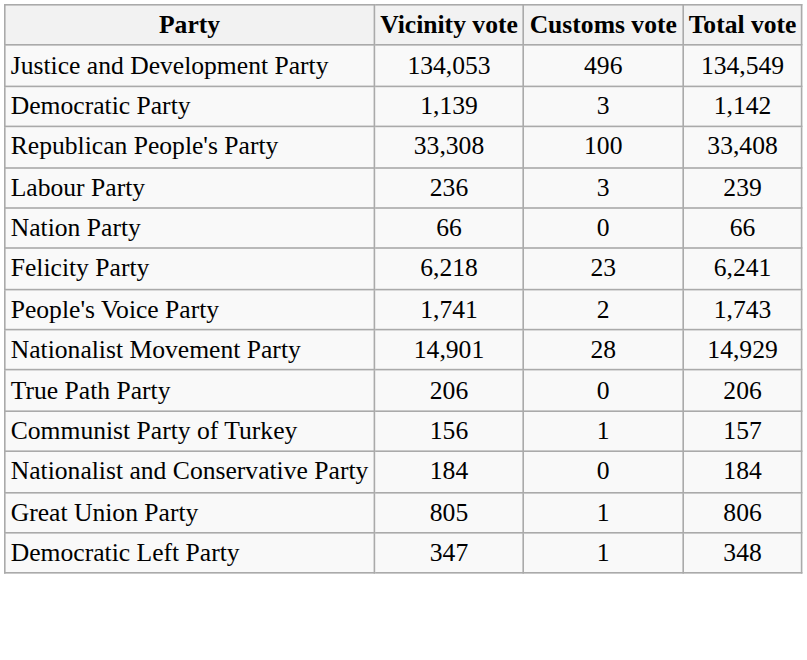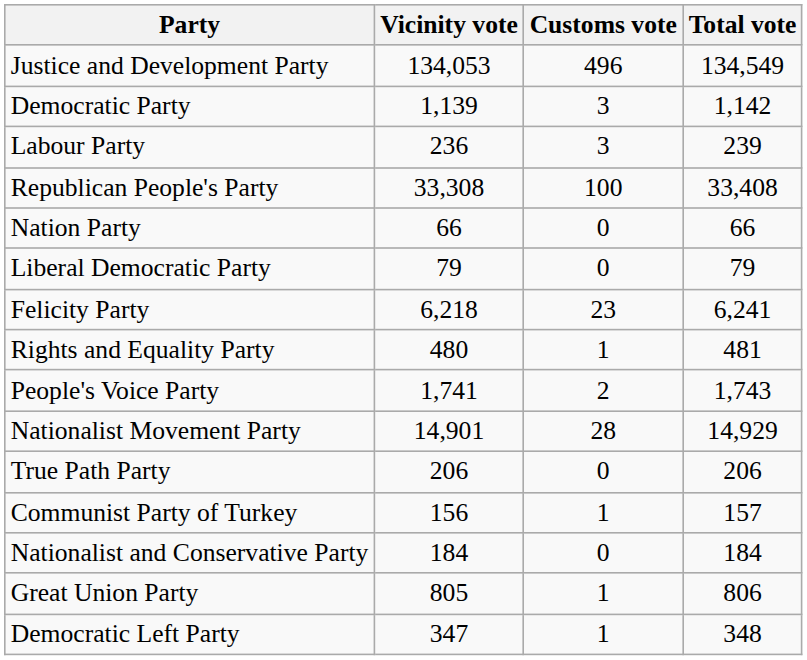 <table class="wikitable sortable">
 <tr>
 <th style="text-align:center;">Party</th>
 <th style="text-align:center;">Vicinity vote</th>
 <th style="text-align:center;">Customs vote</th>
 <th style="text-align:center;">Total vote</th>
 </tr>
 <tr>
 <td>Justice and Development Party</td>
 <td style="text-align:center;">134,053</td>
 <td style="text-align:center;">496</td>
 <td style="text-align:center;">134,549</td>
 </tr>
 <tr>
 <td>Democratic Party</td>
 <td style="text-align:center;">1,139</td>
 <td style="text-align:center;">3</td>
 <td style="text-align:center;">1,142</td>
 </tr>
 <tr>
+<td>Labour Party</td>
+<td style="text-align:center;">236</td>
+<td style="text-align:center;">3</td>
+<td style="text-align:center;">239</td>
+</tr>
+<tr>
 <td>Republican People's Party</td>
 <td style="text-align:center;">33,308</td>
 <td style="text-align:center;">100</td>
 <td style="text-align:center;">33,408</td>
-</tr>
-<tr>
-<td>Labour Party</td>
-<td style="text-align:center;">236</td>
-<td style="text-align:center;">3</td>
-<td style="text-align:center;">239</td>
 </tr>
 <tr>
 <td>Nation Party</td>
 <td style="text-align:center;">66</td>
 <td style="text-align:center;">0</td>
 <td style="text-align:center;">66</td>
 </tr>
 <tr>
+<td>Liberal Democratic Party</td>
+<td style="text-align:center;">79</td>
+<td style="text-align:center;">0</td>
+<td style="text-align:center;">79</td>
+</tr>
+<tr>
 <td>Felicity Party</td>
 <td style="text-align:center;">6,218</td>
 <td style="text-align:center;">23</td>
 <td style="text-align:center;">6,241</td>
+</tr>
+<tr>
+<td>Rights and Equality Party</td>
+<td style="text-align:center;">480</td>
+<td style="text-align:center;">1</td>
+<td style="text-align:center;">481</td>
 </tr>
 <tr>
 <td>People's Voice Party</td>
 <td style="text-align:center;">1,741</td>
 <td style="text-align:center;">2</td>
 <td style="text-align:center;">1,743</td>
 </tr>
 <tr>
 <td>Nationalist Movement Party</td>
 <td style="text-align:center;">14,901</td>
 <td style="text-align:center;">28</td>
 <td style="text-align:center;">14,929</td>
 </tr>
 <tr>
 <td>True Path Party</td>
 <td style="text-align:center;">206</td>
 <td style="text-align:center;">0</td>
 <td style="text-align:center;">206</td>
 </tr>
 <tr>
 <td>Communist Party of Turkey</td>
 <td style="text-align:center;">156</td>
 <td style="text-align:center;">1</td>
 <td style="text-align:center;">157</td>
 </tr>
 <tr>
 <td>Nationalist and Conservative Party</td>
 <td style="text-align:center;">184</td>
 <td style="text-align:center;">0</td>
 <td style="text-align:center;">184</td>
 </tr>
 <tr>
 <td>Great Union Party</td>
 <td style="text-align:center;">805</td>
 <td style="text-align:center;">1</td>
 <td style="text-align:center;">806</td>
 </tr>
 <tr>
 <td>Democratic Left Party</td>
 <td style="text-align:center;">347</td>
 <td style="text-align:center;">1</td>
 <td style="text-align:center;">348</td>
 </tr>
 </table>
